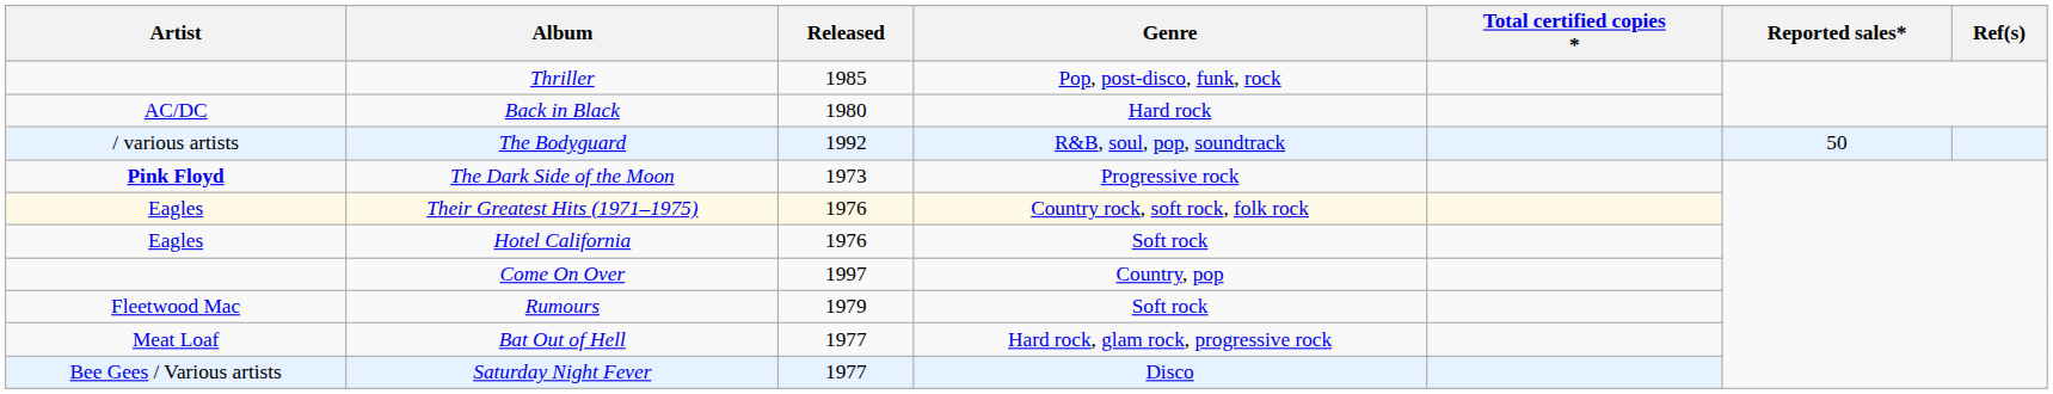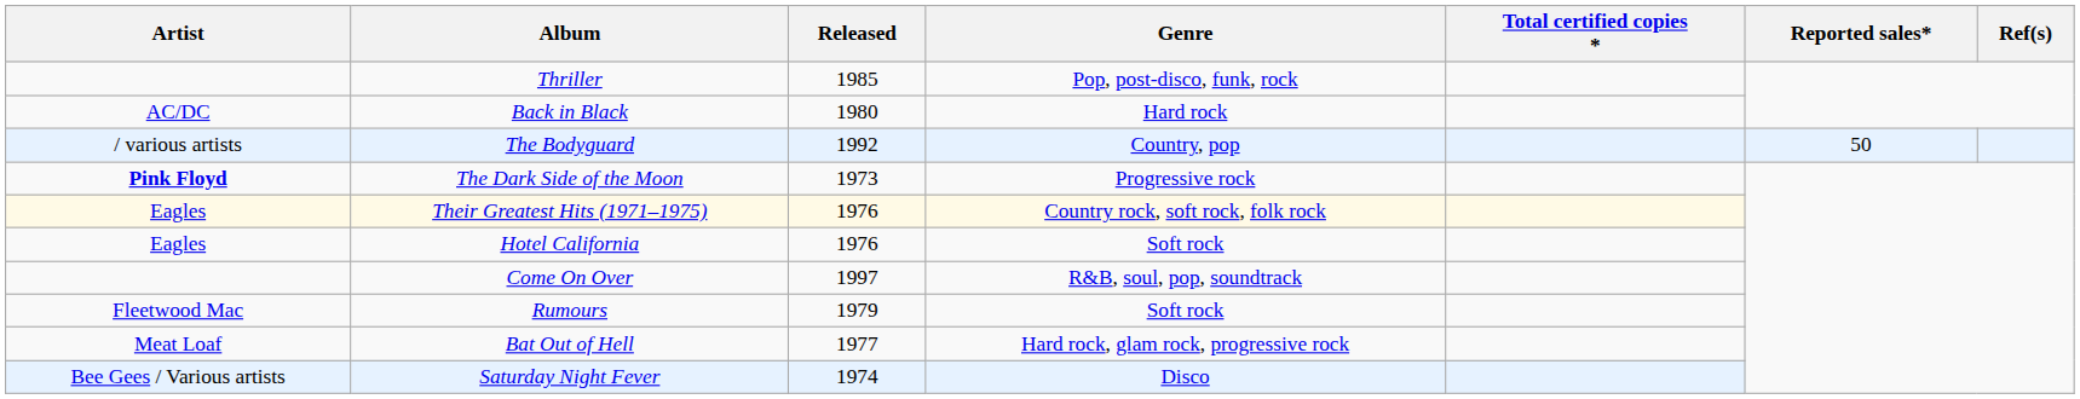 <table class="wikitable sortable" style="width:100%; text-align: center">
 <tr style="background:#e8e8e8;">
 <th scope="col">Artist</th>
 <th scope="col">Album</th>
 <th scope="col">Released</th>
 <th scope="col">Genre</th>
 <th scope="col"><a href='#'>Total certified copies</a><br><small></small>*</th>
 <th scope="col">Reported sales*</th>
 <th scope="col" class="unsortable">Ref(s)</th>
 </tr>
 <tr>
 <td></td>
 <td><em><a href='#'>Thriller</a></em></td>
 <td>1985</td>
 <td><a href='#'>Pop</a>, <a href='#'>post-disco</a>, <a href='#'>funk</a>, <a href='#'>rock</a></td>
 <td><br></td>
 </tr>
 <tr>
 <td><a href='#'>AC/DC</a></td>
 <td><em><a href='#'>Back in Black</a></em></td>
 <td>1980</td>
 <td><a href='#'>Hard rock</a></td>
 <td><br></td>
 </tr>
 <tr style="background:#E6F2FF">
 <td> / various artists</td>
 <td><em><a href='#'>The Bodyguard</a></em></td>
 <td>1992</td>
-<td><a href='#'>R&B</a>, <a href='#'>soul</a>, <a href='#'>pop</a>, <a href='#'>soundtrack</a></td>
+<td><a href='#'>Country</a>, <a href='#'>pop</a></td>
 <td><br></td>
 <td>50</td>
 <td></td>
 </tr>
 <tr>
 <td><strong><a href='#'>Pink Floyd</a></strong></td>
 <td><em><a href='#'>The Dark Side of the Moon</a></em></td>
 <td>1973</td>
 <td><a href='#'>Progressive rock</a></td>
 <td><br></td>
 </tr>
 <tr style="background:#FFFAE6;">
 <td><a href='#'>Eagles</a></td>
 <td><em><a href='#'>Their Greatest Hits (1971–1975)</a></em></td>
 <td>1976</td>
 <td><a href='#'>Country rock</a>, <a href='#'>soft rock</a>, <a href='#'>folk rock</a></td>
 <td><br></td>
 </tr>
 <tr>
 <td><a href='#'>Eagles</a></td>
 <td><em><a href='#'>Hotel California</a></em></td>
 <td>1976</td>
 <td><a href='#'>Soft rock</a></td>
 <td><br></td>
 </tr>
 <tr>
 <td></td>
 <td><em><a href='#'>Come On Over</a></em></td>
 <td>1997</td>
-<td><a href='#'>Country</a>, <a href='#'>pop</a></td>
+<td><a href='#'>R&B</a>, <a href='#'>soul</a>, <a href='#'>pop</a>, <a href='#'>soundtrack</a></td>
 <td><br></td>
 </tr>
 <tr>
 <td><a href='#'>Fleetwood Mac</a></td>
 <td><em><a href='#'>Rumours</a></em></td>
 <td>1979</td>
 <td><a href='#'>Soft rock</a></td>
 <td><br></td>
 </tr>
 <tr>
 <td><a href='#'>Meat Loaf</a></td>
 <td><em><a href='#'>Bat Out of Hell</a></em></td>
 <td>1977</td>
 <td><a href='#'>Hard rock</a>, <a href='#'>glam rock</a>, <a href='#'>progressive rock</a></td>
 <td><br></td>
 </tr>
 <tr style="background:#E6F2FF">
 <td><a href='#'>Bee Gees</a> / Various artists</td>
 <td><em><a href='#'>Saturday Night Fever</a></em></td>
-<td>1977</td>
+<td>1974</td>
 <td><a href='#'>Disco</a></td>
 <td><br></td>
 </tr>
 </table>
